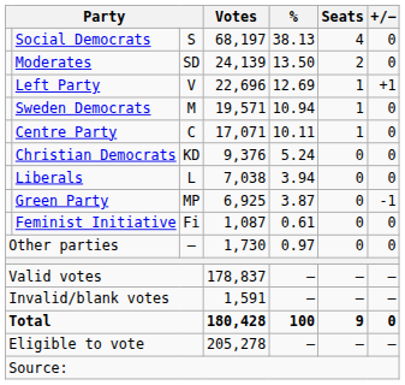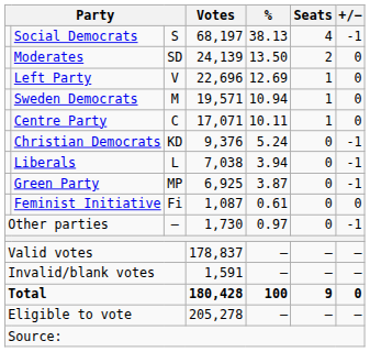 <table class=wikitable style=text-align:right>
 <tr>
 <th colspan=3>Party</th>
 <th>Votes</th>
 <th>%</th>
 <th>Seats</th>
 <th>+/−</th>
 </tr>
 <tr>
 <td bgcolor=></td>
 <td align=left><a href='#'>Social Democrats</a></td>
 <td align=center>S</td>
 <td>68,197</td>
 <td>38.13</td>
 <td>4</td>
-<td>0</td>
+<td>-1</td>
 </tr>
 <tr>
 <td bgcolor=></td>
 <td align=left><a href='#'>Moderates</a></td>
 <td align=center>SD</td>
 <td>24,139</td>
 <td>13.50</td>
 <td>2</td>
 <td>0</td>
 </tr>
 <tr>
 <td bgcolor=></td>
 <td align=left><a href='#'>Left Party</a></td>
 <td align=center>V</td>
 <td>22,696</td>
 <td>12.69</td>
 <td>1</td>
-<td>+1</td>
+<td>0</td>
 </tr>
 <tr>
 <td bgcolor=></td>
 <td align=left><a href='#'>Sweden Democrats</a></td>
 <td align=center>M</td>
 <td>19,571</td>
 <td>10.94</td>
 <td>1</td>
 <td>0</td>
 </tr>
 <tr>
 <td bgcolor=></td>
 <td align=left><a href='#'>Centre Party</a></td>
 <td align=center>C</td>
 <td>17,071</td>
 <td>10.11</td>
 <td>1</td>
 <td>0</td>
 </tr>
 <tr>
 <td bgcolor=></td>
 <td align=left><a href='#'>Christian Democrats</a></td>
 <td align=center>KD</td>
 <td>9,376</td>
 <td>5.24</td>
 <td>0</td>
-<td>0</td>
+<td>-1</td>
 </tr>
 <tr>
 <td bgcolor=></td>
 <td align=left><a href='#'>Liberals</a></td>
 <td align=center>L</td>
 <td>7,038</td>
 <td>3.94</td>
 <td>0</td>
-<td>0</td>
+<td>-1</td>
 </tr>
 <tr>
 <td bgcolor=></td>
 <td align=left><a href='#'>Green Party</a></td>
 <td align=center>MP</td>
 <td>6,925</td>
 <td>3.87</td>
 <td>0</td>
 <td>-1</td>
 </tr>
 <tr>
 <td bgcolor=></td>
 <td align=left><a href='#'>Feminist Initiative</a></td>
 <td align=center>Fi</td>
 <td>1,087</td>
 <td>0.61</td>
 <td>0</td>
 <td>0</td>
 </tr>
 <tr>
 <td align=left colspan=2>Other parties</td>
 <td align=center>–</td>
 <td>1,730</td>
 <td>0.97</td>
 <td>0</td>
-<td>0</td>
+<td>-1</td>
 </tr>
 <tr>
 <th colspan=7></th>
 </tr>
 <tr>
 <td align=left colspan=3>Valid votes</td>
 <td>178,837</td>
 <td>–</td>
 <td>–</td>
 <td>–</td>
 </tr>
 <tr>
 <td align=left colspan=3>Invalid/blank votes</td>
 <td>1,591</td>
 <td>–</td>
 <td>–</td>
 <td>–</td>
 </tr>
 <tr>
 <td align=left colspan=3><strong>Total</strong></td>
 <td><strong>180,428</strong></td>
 <td><strong>100</strong></td>
 <td><strong>9</strong></td>
 <td><strong>0</strong></td>
 </tr>
 <tr>
 <td align=left colspan=3>Eligible to vote</td>
 <td>205,278</td>
 <td>–</td>
 <td>–</td>
 <td>–</td>
 </tr>
 <tr>
 <td colspan=7 align=left>Source: </td>
 </tr>
 </table>
